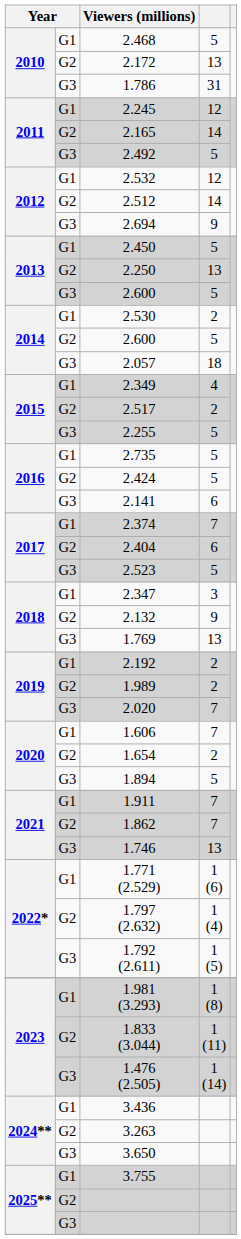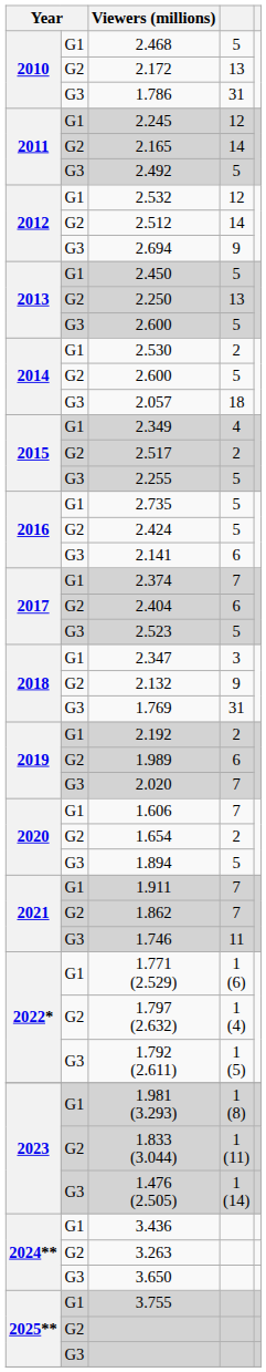 <table class="wikitable plainrowheaders sortable" style="float:right; text-align:center; margin:1em;">
 <tr>
 <th colspan=2 scope="col">Year</th>
 <th scope="col">Viewers (millions)</th>
 <th scope="col"></th>
 <th class="unsortable"></th>
 </tr>
 <tr>
 <th rowspan=3 scope="row" style="text-align:center;"><a href='#'>2010</a></th>
 <td>G1</td>
 <td>2.468</td>
 <td>5</td>
 <td rowspan=3></td>
 </tr>
 <tr>
 <td>G2</td>
 <td>2.172</td>
 <td>13</td>
 </tr>
 <tr>
 <td>G3</td>
 <td>1.786</td>
 <td>31</td>
 </tr>
 <tr style="background:lightgrey; color:black;" |>
 <th rowspan=3 scope="row" style="text-align:center;"><a href='#'>2011</a></th>
 <td>G1</td>
 <td>2.245</td>
 <td>12</td>
 <td rowspan=3></td>
 </tr>
 <tr style="background:lightgrey; color:black;" |>
 <td>G2</td>
 <td>2.165</td>
 <td>14</td>
 </tr>
 <tr style="background:lightgrey; color:black;" |>
 <td>G3</td>
 <td>2.492</td>
 <td>5</td>
 </tr>
 <tr>
 <th rowspan=3 scope="row" style="text-align:center;"><a href='#'>2012</a></th>
 <td>G1</td>
 <td>2.532</td>
 <td>12</td>
 <td rowspan=3></td>
 </tr>
 <tr>
 <td>G2</td>
 <td>2.512</td>
 <td>14</td>
 </tr>
 <tr>
 <td>G3</td>
 <td>2.694</td>
 <td>9</td>
 </tr>
 <tr style="background:lightgrey; color:black;" |>
 <th rowspan=3 scope="row" style="text-align:center;"><a href='#'>2013</a></th>
 <td>G1</td>
 <td>2.450</td>
 <td>5</td>
 <td rowspan=3></td>
 </tr>
 <tr style="background:lightgrey; color:black;" |>
 <td>G2</td>
 <td>2.250</td>
 <td>13</td>
 </tr>
 <tr style="background:lightgrey; color:black;" |>
 <td>G3</td>
 <td>2.600</td>
 <td>5</td>
 </tr>
 <tr>
 <th rowspan=3 scope="row" style="text-align:center;"><a href='#'>2014</a></th>
 <td>G1</td>
 <td>2.530</td>
 <td>2</td>
 <td rowspan=3></td>
 </tr>
 <tr>
 <td>G2</td>
 <td>2.600</td>
 <td>5</td>
 </tr>
 <tr>
 <td>G3</td>
 <td>2.057</td>
 <td>18</td>
 </tr>
 <tr style="background:lightgrey; color:black;" |>
 <th rowspan=3 scope="row" style="text-align:center;"><a href='#'>2015</a></th>
 <td>G1</td>
 <td>2.349</td>
 <td>4</td>
 <td rowspan=3></td>
 </tr>
 <tr style="background:lightgrey; color:black;" |>
 <td>G2</td>
 <td>2.517</td>
 <td>2</td>
 </tr>
 <tr style="background:lightgrey; color:black;" |>
 <td>G3</td>
 <td>2.255</td>
 <td>5</td>
 </tr>
 <tr>
 <th rowspan=3 scope="row" style="text-align:center;"><a href='#'>2016</a></th>
 <td>G1</td>
 <td>2.735</td>
 <td>5</td>
 <td rowspan=3></td>
 </tr>
 <tr>
 <td>G2</td>
 <td>2.424</td>
 <td>5</td>
 </tr>
 <tr>
 <td>G3</td>
 <td>2.141</td>
 <td>6</td>
 </tr>
 <tr style="background:lightgrey; color:black;" |>
 <th rowspan=3 scope="row" style="text-align:center;"><a href='#'>2017</a></th>
 <td>G1</td>
 <td>2.374</td>
 <td>7</td>
 <td rowspan=3></td>
 </tr>
 <tr style="background:lightgrey; color:black;" |>
 <td>G2</td>
 <td>2.404</td>
 <td>6</td>
 </tr>
 <tr style="background:lightgrey; color:black;" |>
 <td>G3</td>
 <td>2.523</td>
 <td>5</td>
 </tr>
 <tr>
 <th rowspan=3 scope="row" style="text-align:center;"><a href='#'>2018</a></th>
 <td>G1</td>
 <td>2.347</td>
 <td>3</td>
 <td rowspan=3></td>
 </tr>
 <tr>
 <td>G2</td>
 <td>2.132</td>
 <td>9</td>
 </tr>
 <tr>
 <td>G3</td>
 <td>1.769</td>
-<td>13</td>
+<td>31</td>
 </tr>
 <tr style="background:lightgrey; color:black;" |>
 <th rowspan=3 scope="row" style="text-align:center;"><a href='#'>2019</a></th>
 <td>G1</td>
 <td>2.192</td>
 <td>2</td>
 <td rowspan=3></td>
 </tr>
 <tr style="background:lightgrey; color:black;" |>
 <td>G2</td>
 <td>1.989</td>
-<td>2</td>
+<td>6</td>
 </tr>
 <tr style="background:lightgrey; color:black;" |>
 <td>G3</td>
 <td>2.020</td>
 <td>7</td>
 </tr>
 <tr>
 <th rowspan=3 scope="row" style="text-align:center;"><a href='#'>2020</a></th>
 <td>G1</td>
 <td>1.606</td>
 <td>7</td>
 <td rowspan=3></td>
 </tr>
 <tr>
 <td>G2</td>
 <td>1.654</td>
 <td>2</td>
 </tr>
 <tr>
 <td>G3</td>
 <td>1.894</td>
 <td>5</td>
 </tr>
 <tr style="background:lightgrey; color:black;" |>
 <th rowspan=3 scope="row" style="text-align:center;"><a href='#'>2021</a></th>
 <td>G1</td>
 <td>1.911</td>
 <td>7</td>
 <td rowspan=3></td>
 </tr>
 <tr style="background:lightgrey; color:black;" |>
 <td>G2</td>
 <td>1.862</td>
 <td>7</td>
 </tr>
 <tr style="background:lightgrey; color:black;" |>
 <td>G3</td>
 <td>1.746</td>
-<td>13</td>
+<td>11</td>
 </tr>
 <tr>
 <th rowspan=3 scope="row" style="text-align:center;"><a href='#'>2022</a>*</th>
 <td>G1</td>
 <td>1.771<br>(2.529)</td>
 <td>1<br>(6)</td>
 <td rowspan=3></td>
 </tr>
 <tr>
 <td>G2</td>
 <td>1.797<br>(2.632)</td>
 <td>1<br>(4)</td>
 </tr>
 <tr>
 <td>G3</td>
 <td>1.792<br>(2.611)</td>
 <td>1<br>(5)</td>
 </tr>
 <tr>
 </tr>
 <tr style="background:lightgrey; color:black;" |>
 <th rowspan=3 scope="row" style="text-align:center;"><a href='#'>2023</a></th>
 <td>G1</td>
 <td>1.981<br>(3.293)</td>
 <td>1<br>(8)</td>
 <td></td>
 </tr>
 <tr style="background:lightgrey; color:black;" |>
 <td>G2</td>
 <td>1.833<br>(3.044)</td>
 <td>1<br>(11)</td>
 <td></td>
 </tr>
 <tr style="background:lightgrey; color:black;" |>
 <td>G3</td>
 <td>1.476<br>(2.505)</td>
 <td>1<br>(14)</td>
 <td></td>
 </tr>
 <tr>
 <th rowspan=3 scope="row" style="text-align:center;"><a href='#'>2024</a>**</th>
 <td>G1</td>
 <td>3.436</td>
 <td></td>
 <td></td>
 </tr>
 <tr>
 <td>G2</td>
 <td>3.263</td>
 <td></td>
 <td></td>
 </tr>
 <tr>
 <td>G3</td>
 <td>3.650</td>
 <td></td>
 <td></td>
 </tr>
 <tr style="background:lightgrey; color:black;" |>
 <th rowspan=3 scope="row" style="text-align:center;"><a href='#'>2025</a>**</th>
 <td>G1</td>
 <td>3.755</td>
 <td></td>
 <td></td>
 </tr>
 <tr style="background:lightgrey; color:black;" |>
 <td>G2</td>
 <td></td>
 <td></td>
 <td></td>
 </tr>
 <tr style="background:lightgrey; color:black;" |>
 <td>G3</td>
 <td></td>
 <td></td>
 <td></td>
 </tr>
 <tr>
 </tr>
 </table>
